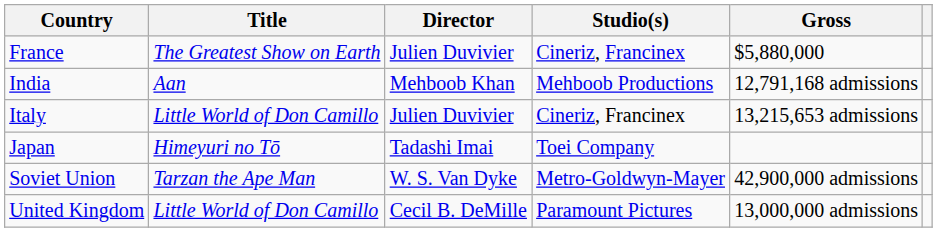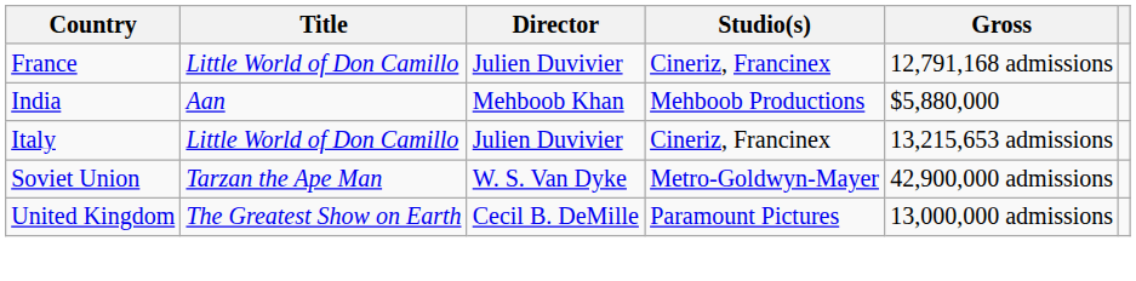 <table class="wikitable">
 <tr>
 <th>Country</th>
 <th>Title</th>
 <th>Director</th>
 <th>Studio(s)</th>
 <th>Gross</th>
 <th></th>
 </tr>
 <tr>
 <td><a href='#'>France</a></td>
-<td><em><a href='#'>The Greatest Show on Earth</a></em></td>
+<td><em><a href='#'>Little World of Don Camillo</a></em></td>
 <td><a href='#'>Julien Duvivier</a></td>
 <td><a href='#'>Cineriz</a>, <a href='#'>Francinex</a></td>
-<td>$5,880,000</td>
+<td>12,791,168 admissions</td>
 <td></td>
 </tr>
 <tr>
 <td><a href='#'>India</a></td>
 <td><em><a href='#'>Aan</a></em></td>
 <td><a href='#'>Mehboob Khan</a></td>
 <td><a href='#'>Mehboob Productions</a></td>
-<td>12,791,168 admissions</td>
+<td>$5,880,000</td>
 <td></td>
 </tr>
 <tr>
 <td><a href='#'>Italy</a></td>
 <td><em><a href='#'>Little World of Don Camillo</a></em></td>
 <td><a href='#'>Julien Duvivier</a></td>
 <td><a href='#'>Cineriz</a>, Francinex</td>
 <td>13,215,653 admissions</td>
-<td></td>
-</tr>
-<tr>
-<td><a href='#'>Japan</a></td>
-<td><em><a href='#'>Himeyuri no Tō</a></em></td>
-<td><a href='#'>Tadashi Imai</a></td>
-<td><a href='#'>Toei Company</a></td>
-<td></td>
 <td></td>
 </tr>
 <tr>
 <td><a href='#'>Soviet Union</a></td>
 <td><em><a href='#'>Tarzan the Ape Man</a></em></td>
 <td><a href='#'>W. S. Van Dyke</a></td>
 <td><a href='#'>Metro-Goldwyn-Mayer</a></td>
 <td>42,900,000 admissions</td>
 <td></td>
 </tr>
 <tr>
 <td><a href='#'>United Kingdom</a></td>
-<td><em><a href='#'>Little World of Don Camillo</a></em></td>
+<td><em><a href='#'>The Greatest Show on Earth</a></em></td>
 <td><a href='#'>Cecil B. DeMille</a></td>
 <td><a href='#'>Paramount Pictures</a></td>
 <td>13,000,000 admissions</td>
 <td></td>
 </tr>
 </table>
